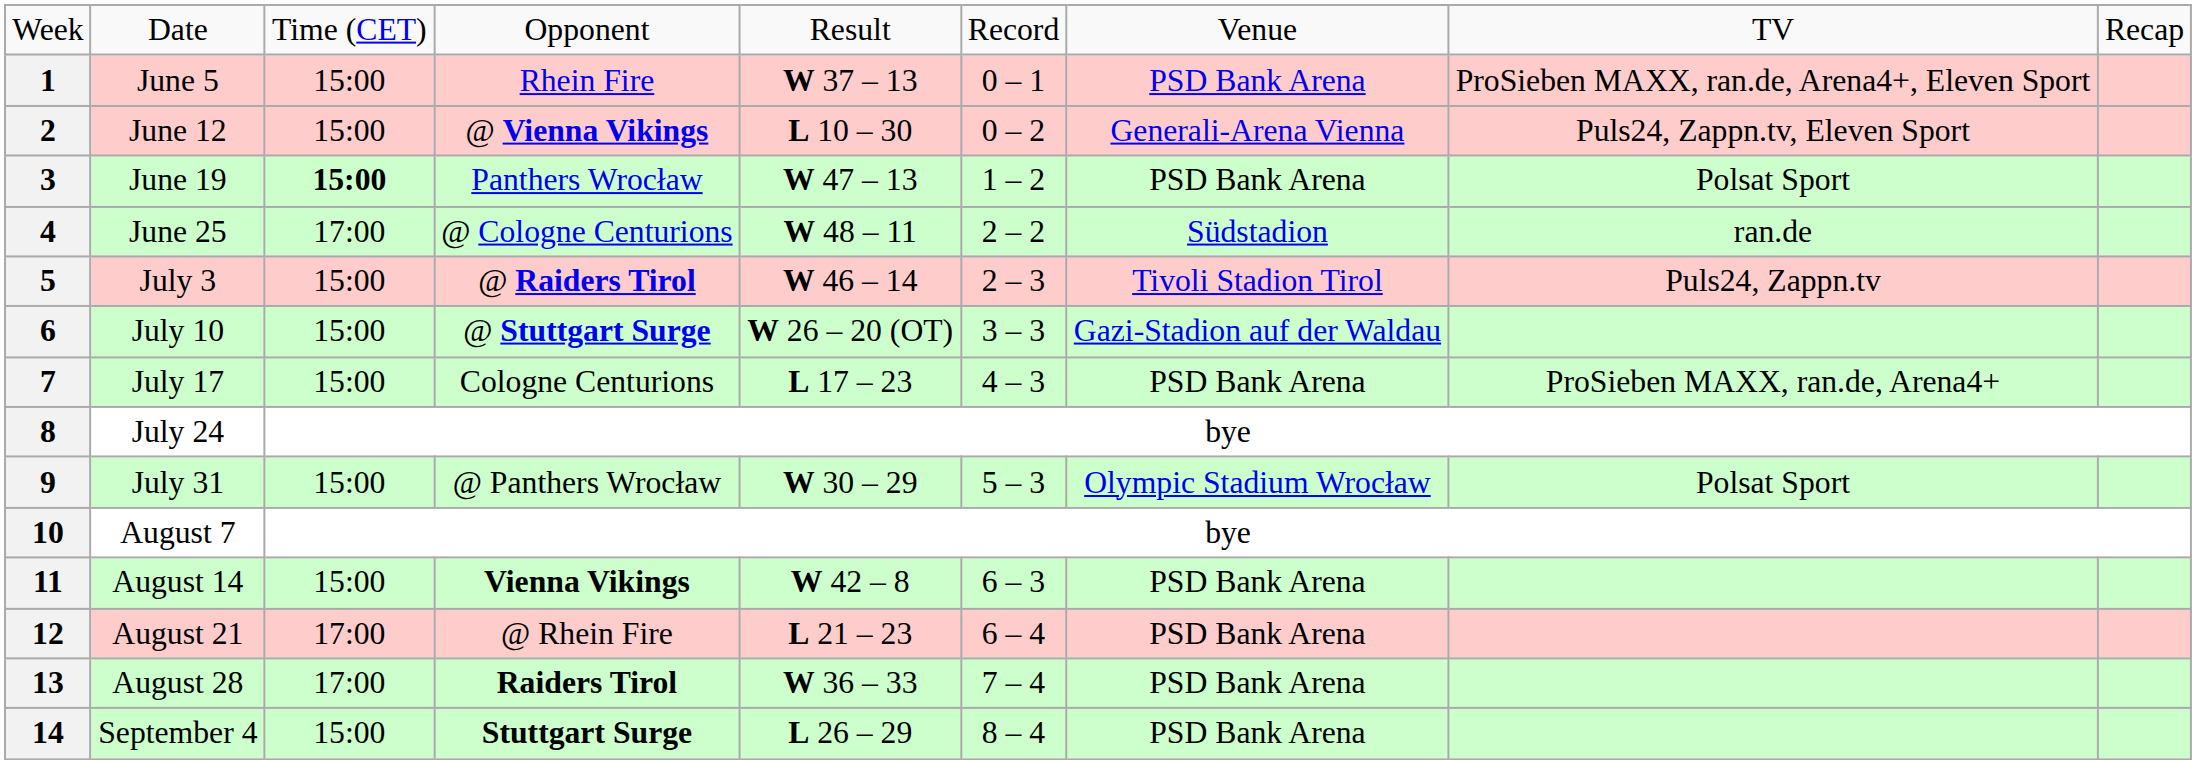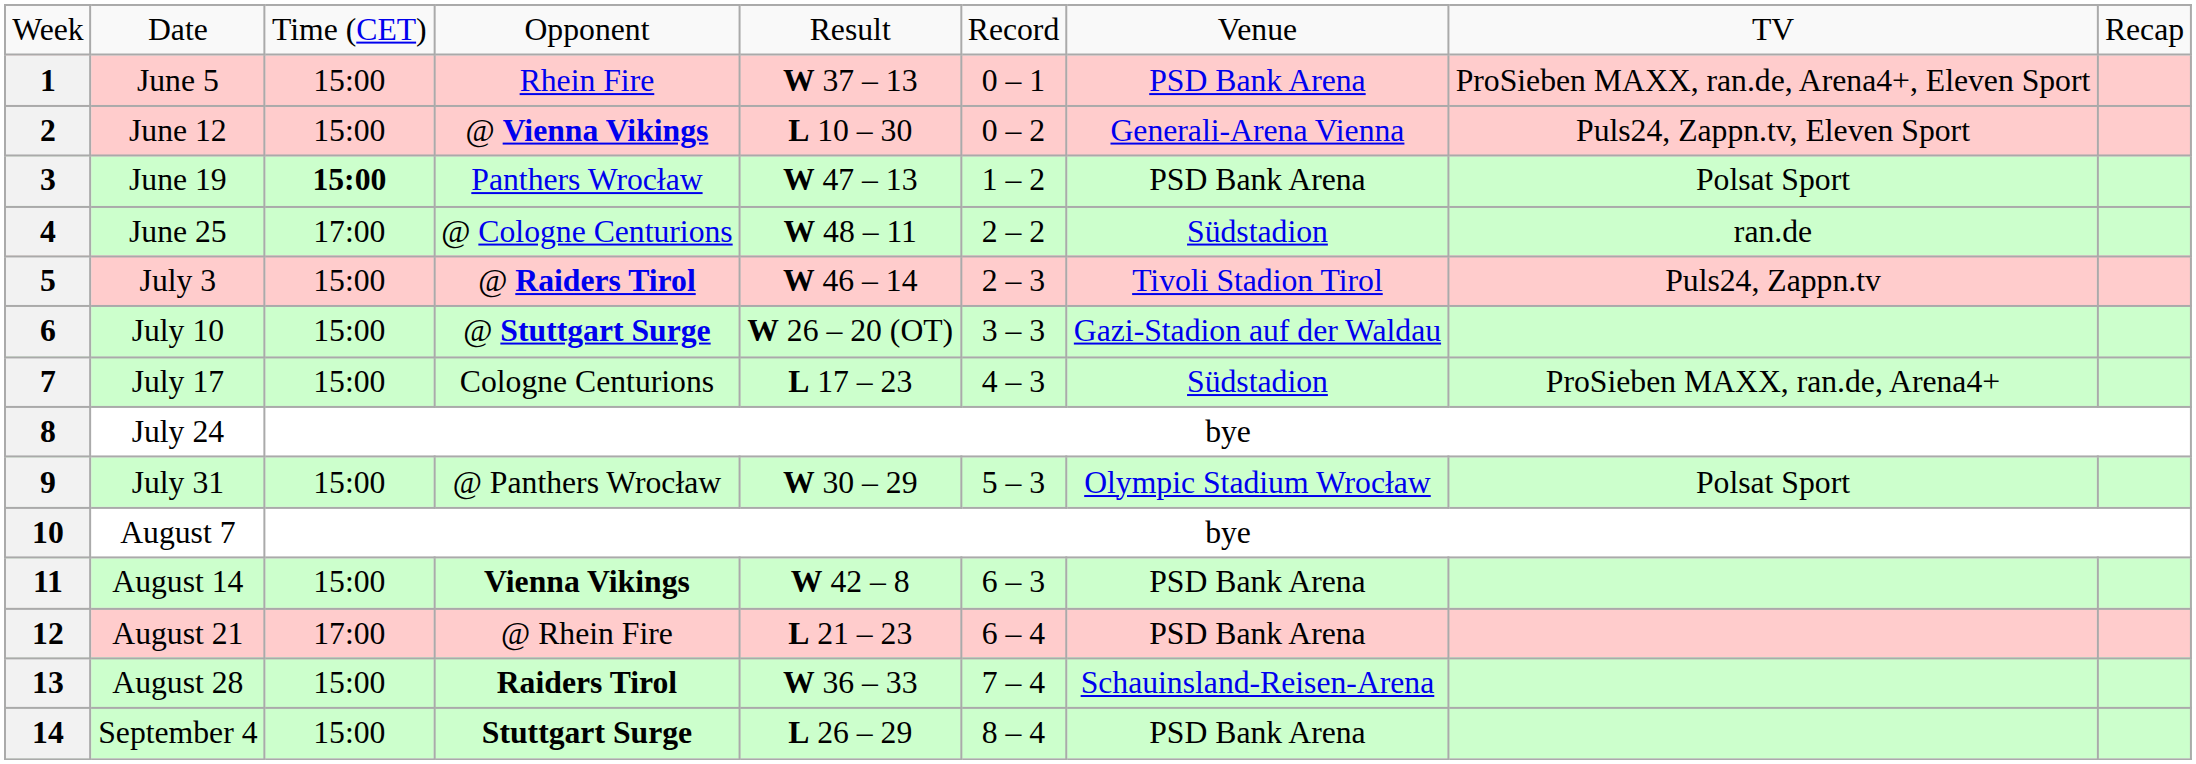 <table class="wikitable" style="text-align:center">
 <tr>
 <td>Week</td>
 <td>Date</td>
 <td>Time (<a href='#'>CET</a>)</td>
 <td>Opponent</td>
 <td>Result</td>
 <td>Record</td>
 <td>Venue</td>
 <td>TV</td>
 <td>Recap</td>
 </tr>
 <tr style="background:#fcc">
 <th>1</th>
 <td>June 5</td>
 <td>15:00</td>
 <td><a href='#'>Rhein Fire</a></td>
 <td><strong>W</strong> 37 – 13</td>
 <td>0 – 1</td>
 <td><a href='#'>PSD Bank Arena</a></td>
 <td>ProSieben MAXX, ran.de, Arena4+, Eleven Sport</td>
 <td></td>
 </tr>
 <tr style="background:#fcc">
 <th>2</th>
 <td>June 12</td>
 <td>15:00</td>
 <td>@ <strong><a href='#'>Vienna Vikings</a></strong></td>
 <td><strong>L</strong> 10 – 30</td>
 <td>0 – 2</td>
 <td><a href='#'>Generali-Arena Vienna</a></td>
 <td>Puls24, Zappn.tv, Eleven Sport</td>
 <td></td>
 </tr>
 <tr style="background:#cfc">
 <th>3</th>
 <td>June 19</td>
 <td><strong>15:00</strong></td>
 <td><a href='#'>Panthers Wrocław</a></td>
 <td><strong>W</strong> 47 – 13</td>
 <td>1 – 2</td>
 <td>PSD Bank Arena</td>
 <td>Polsat Sport</td>
 <td></td>
 </tr>
 <tr style="background:#cfc">
 <th>4</th>
 <td>June 25</td>
 <td>17:00</td>
 <td>@ <a href='#'>Cologne Centurions</a></td>
 <td><strong>W</strong> 48 – 11</td>
 <td>2 – 2</td>
 <td><a href='#'>Südstadion</a></td>
 <td>ran.de</td>
 <td></td>
 </tr>
 <tr style="background:#fcc">
 <th>5</th>
 <td>July 3</td>
 <td>15:00</td>
 <td>@ <strong><a href='#'>Raiders Tirol</a></strong></td>
 <td><strong>W</strong> 46 – 14</td>
 <td>2 – 3</td>
 <td><a href='#'>Tivoli Stadion Tirol</a></td>
 <td>Puls24, Zappn.tv</td>
 <td></td>
 </tr>
 <tr style="background:#cfc">
 <th>6</th>
 <td>July 10</td>
 <td>15:00</td>
 <td>@ <strong><a href='#'>Stuttgart Surge</a></strong></td>
 <td><strong>W</strong> 26 – 20 (OT)</td>
 <td>3 – 3</td>
 <td><a href='#'>Gazi-Stadion auf der Waldau</a></td>
 <td></td>
 <td></td>
 </tr>
 <tr style="background:#cfc">
 <th>7</th>
 <td>July 17</td>
 <td>15:00</td>
 <td>Cologne Centurions</td>
 <td><strong>L</strong> 17 – 23</td>
 <td>4 – 3</td>
-<td>PSD Bank Arena</td>
+<td><a href='#'>Südstadion</a></td>
 <td>ProSieben MAXX, ran.de, Arena4+</td>
 <td></td>
 </tr>
 <tr style="background:#fff">
 <th>8</th>
 <td>July 24</td>
 <td colspan="7">bye</td>
 </tr>
 <tr style="background:#cfc">
 <th>9</th>
 <td>July 31</td>
 <td>15:00</td>
 <td>@ Panthers Wrocław</td>
 <td><strong>W</strong> 30 – 29</td>
 <td>5 – 3</td>
 <td><a href='#'>Olympic Stadium Wrocław</a></td>
 <td>Polsat Sport</td>
 <td></td>
 </tr>
 <tr style="background:#fff">
 <th>10</th>
 <td>August 7</td>
 <td colspan="7">bye</td>
 </tr>
 <tr style="background:#cfc">
 <th>11</th>
 <td>August 14</td>
 <td>15:00</td>
 <td><strong>Vienna Vikings</strong></td>
 <td><strong>W</strong> 42 – 8</td>
 <td>6 – 3</td>
 <td>PSD Bank Arena</td>
 <td></td>
 <td></td>
 </tr>
 <tr style="background:#fcc">
 <th>12</th>
 <td>August 21</td>
 <td>17:00</td>
 <td>@ Rhein Fire</td>
 <td><strong>L</strong> 21 – 23</td>
 <td>6 – 4</td>
 <td>PSD Bank Arena</td>
 <td></td>
 <td></td>
 </tr>
 <tr style="background:#cfc">
 <th>13</th>
 <td>August 28</td>
-<td>17:00</td>
+<td>15:00</td>
 <td><strong>Raiders Tirol</strong></td>
 <td><strong>W</strong> 36 – 33</td>
 <td>7 – 4</td>
-<td>PSD Bank Arena</td>
+<td><a href='#'>Schauinsland-Reisen-Arena</a></td>
 <td></td>
 <td></td>
 </tr>
 <tr style="background:#cfc">
 <th>14</th>
 <td>September 4</td>
 <td>15:00</td>
 <td><strong>Stuttgart Surge</strong></td>
 <td><strong>L</strong> 26 – 29</td>
 <td>8 – 4</td>
 <td>PSD Bank Arena</td>
 <td></td>
 <td></td>
 </tr>
 </table>
